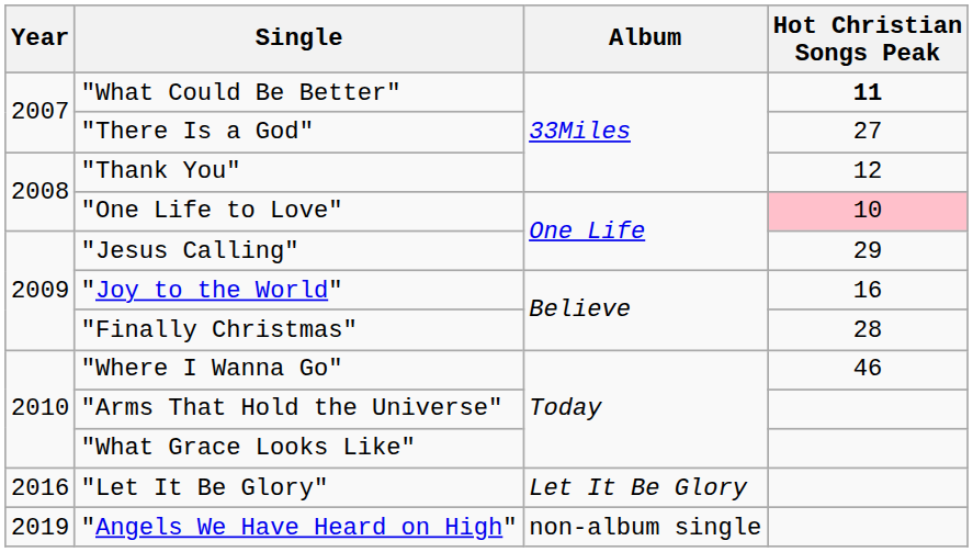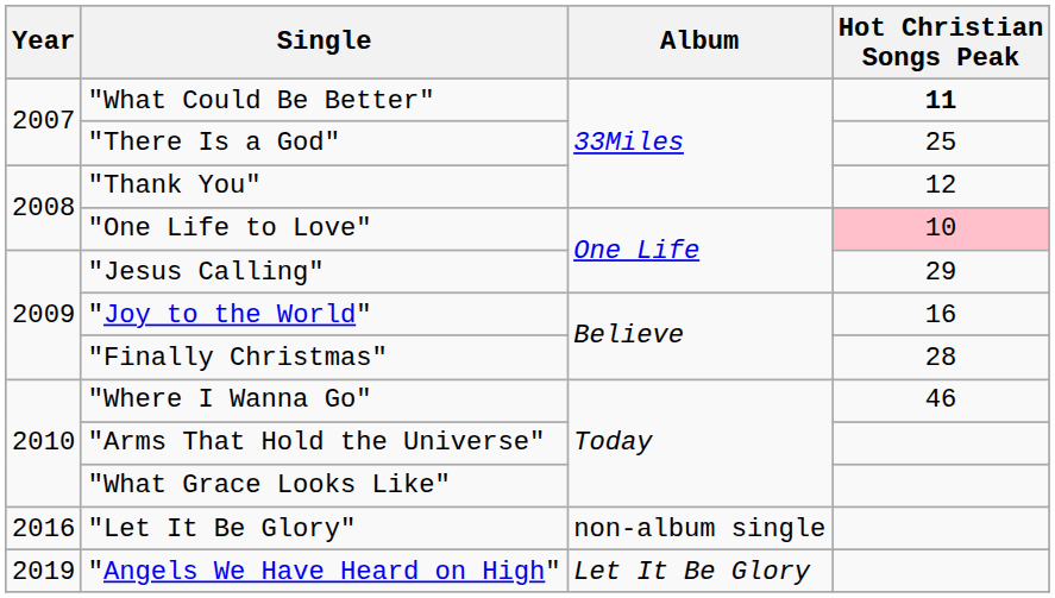 <table class="wikitable">
 <tr>
 <th>Year</th>
 <th>Single</th>
 <th>Album</th>
 <th>Hot Christian <br>Songs Peak</th>
 </tr>
 <tr>
 <td rowspan="2">2007</td>
 <td>"What Could Be Better"</td>
 <td rowspan="3"><em><a href='#'>33Miles</a></em></td>
 <td align="center"><strong>11</strong></td>
 </tr>
 <tr>
 <td>"There Is a God"</td>
-<td align="center">27</td>
+<td align="center">25</td>
 </tr>
 <tr>
 <td rowspan="2">2008</td>
 <td>"Thank You"</td>
 <td align="center">12</td>
 </tr>
 <tr>
 <td>"One Life to Love"</td>
 <td rowspan="2"><em><a href='#'>One Life</a></em></td>
 <td align="center" style="background: pink;">10</td>
 </tr>
 <tr>
 <td rowspan="3">2009</td>
 <td>"Jesus Calling"</td>
 <td align="center">29</td>
 </tr>
 <tr>
 <td>"<a href='#'>Joy to the World</a>"</td>
 <td rowspan="2"><em>Believe</em></td>
 <td align="center">16</td>
 </tr>
 <tr>
 <td>"Finally Christmas"</td>
 <td align="center">28</td>
 </tr>
 <tr>
 <td rowspan="3">2010</td>
 <td>"Where I Wanna Go"</td>
 <td rowspan="3"><em>Today</em></td>
 <td align="center">46</td>
 </tr>
 <tr>
 <td>"Arms That Hold the Universe"</td>
 <td align="center"></td>
 </tr>
 <tr>
 <td>"What Grace Looks Like"</td>
 <td align="center"></td>
 </tr>
 <tr>
 <td>2016</td>
 <td>"Let It Be Glory"</td>
-<td><em>Let It Be Glory</em></td>
+<td>non-album single</td>
 <td></td>
 </tr>
 <tr>
 <td>2019</td>
 <td>"<a href='#'>Angels We Have Heard on High</a>"</td>
-<td>non-album single</td>
+<td><em>Let It Be Glory</em></td>
 <td></td>
 </tr>
 </table>
